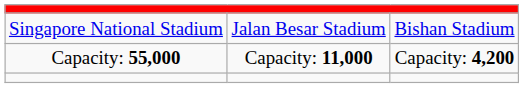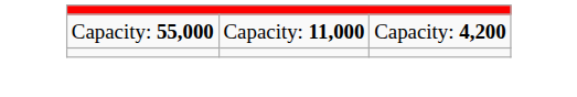 <table class="wikitable" style="text-align:center;margin:1em auto;">
 <tr>
 <th colspan=3 style="background:red;"> <a href='#'></a></th>
-</tr>
-<tr>
-<td><a href='#'>Singapore National Stadium</a></td>
-<td><a href='#'>Jalan Besar Stadium</a></td>
-<td><a href='#'>Bishan Stadium</a></td>
 </tr>
 <tr>
 <td>Capacity: <strong>55,000</strong></td>
 <td>Capacity: <strong>11,000</strong></td>
 <td>Capacity: <strong>4,200</strong></td>
 </tr>
 <tr>
 <td></td>
 <td></td>
 <td></td>
 </tr>
 </table>
